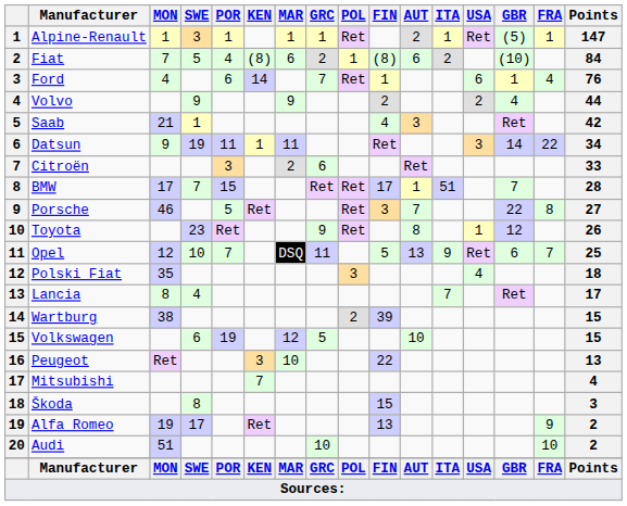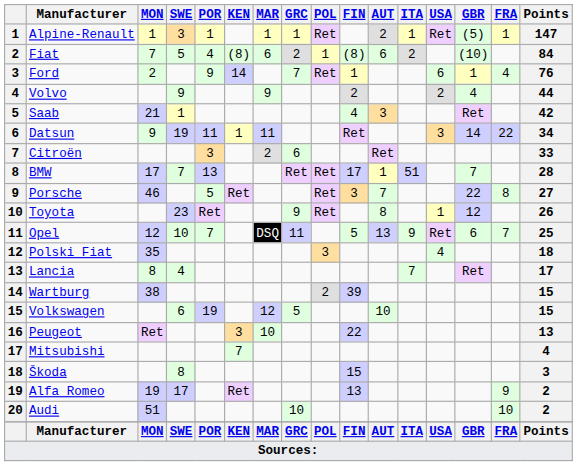 <table class="wikitable" style="text-align:center; font-size:85%;">
 <tr valign="top">
 <th valign="middle"></th>
 <th valign="middle">Manufacturer</th>
 <th><a href='#'>MON</a><br></th>
 <th><a href='#'>SWE</a><br></th>
 <th><a href='#'>POR</a><br></th>
 <th><a href='#'>KEN</a><br></th>
 <th><a href='#'>MAR</a><br></th>
 <th><a href='#'>GRC</a><br></th>
 <th><a href='#'>POL</a><br></th>
 <th><a href='#'>FIN</a><br></th>
 <th><a href='#'>AUT</a><br></th>
 <th><a href='#'>ITA</a><br></th>
 <th><a href='#'>USA</a><br></th>
 <th><a href='#'>GBR</a><br></th>
 <th><a href='#'>FRA</a><br></th>
 <th valign="middle">Points</th>
 </tr>
 <tr>
 <th>1</th>
 <td align=left> <a href='#'>Alpine-Renault</a></td>
 <td style="background:#ffffbf;">1</td>
 <td style="background:#ffdf9f;">3</td>
 <td style="background:#ffffbf;">1</td>
 <td></td>
 <td style="background:#ffffbf;">1</td>
 <td style="background:#ffffbf;">1</td>
 <td style="background:#efcfff;">Ret</td>
 <td></td>
 <td style="background:#dfdfdf;">2</td>
 <td style="background:#ffffbf;">1</td>
 <td style="background:#efcfff;">Ret</td>
 <td style="background:#dfffdf;">(5)</td>
 <td style="background:#ffffbf;">1</td>
 <th>147</th>
 </tr>
 <tr>
 <th>2</th>
 <td align=left> <a href='#'>Fiat</a></td>
 <td style="background:#dfffdf;">7</td>
 <td style="background:#dfffdf;">5</td>
 <td style="background:#dfffdf;">4</td>
 <td style="background:#dfffdf;">(8)</td>
 <td style="background:#dfffdf;">6</td>
 <td style="background:#dfdfdf;">2</td>
 <td style="background:#ffffbf;">1</td>
 <td style="background:#dfffdf;">(8)</td>
 <td style="background:#dfffdf;">6</td>
 <td style="background:#dfdfdf;">2</td>
 <td></td>
 <td style="background:#dfffdf;">(10)</td>
 <td></td>
 <th>84</th>
 </tr>
 <tr>
 <th>3</th>
 <td align=left> <a href='#'>Ford</a></td>
-<td style="background:#dfffdf;">4</td>
+<td style="background:#dfffdf;">2</td>
 <td></td>
-<td style="background:#dfffdf;">6</td>
+<td style="background:#dfffdf;">9</td>
 <td style="background:#cfcfff;">14</td>
 <td></td>
 <td style="background:#dfffdf;">7</td>
 <td style="background:#efcfff;">Ret</td>
 <td style="background:#ffffbf;">1</td>
 <td></td>
 <td></td>
 <td style="background:#dfffdf;">6</td>
 <td style="background:#ffffbf;">1</td>
 <td style="background:#dfffdf;">4</td>
 <th>76</th>
 </tr>
 <tr>
 <th>4</th>
 <td align=left> <a href='#'>Volvo</a></td>
 <td></td>
 <td style="background:#dfffdf;">9</td>
 <td></td>
 <td></td>
 <td style="background:#dfffdf;">9</td>
 <td></td>
 <td></td>
 <td style="background:#dfdfdf;">2</td>
 <td></td>
 <td></td>
 <td style="background:#dfdfdf;">2</td>
 <td style="background:#dfffdf;">4</td>
 <td></td>
 <th>44</th>
 </tr>
 <tr>
 <th>5</th>
 <td align=left> <a href='#'>Saab</a></td>
 <td style="background:#cfcfff;">21</td>
 <td style="background:#ffffbf;">1</td>
 <td></td>
 <td></td>
 <td></td>
 <td></td>
 <td></td>
 <td style="background:#dfffdf;">4</td>
 <td style="background:#ffdf9f;">3</td>
 <td></td>
 <td></td>
 <td style="background:#efcfff;">Ret</td>
 <td></td>
 <th>42</th>
 </tr>
 <tr>
 <th>6</th>
 <td align=left> <a href='#'>Datsun</a></td>
 <td style="background:#dfffdf;">9</td>
 <td style="background:#cfcfff;">19</td>
 <td style="background:#cfcfff;">11</td>
 <td style="background:#ffffbf;">1</td>
 <td style="background:#cfcfff;">11</td>
 <td></td>
 <td></td>
 <td style="background:#efcfff;">Ret</td>
 <td></td>
 <td></td>
 <td style="background:#ffdf9f;">3</td>
 <td style="background:#cfcfff;">14</td>
 <td style="background:#cfcfff;">22</td>
 <th>34</th>
 </tr>
 <tr>
 <th>7</th>
 <td align=left> <a href='#'>Citroën</a></td>
 <td></td>
 <td></td>
 <td style="background:#ffdf9f;">3</td>
 <td></td>
 <td style="background:#dfdfdf;">2</td>
 <td style="background:#dfffdf;">6</td>
 <td></td>
 <td></td>
 <td style="background:#efcfff;">Ret</td>
 <td></td>
 <td></td>
 <td></td>
 <td></td>
 <th>33</th>
 </tr>
 <tr>
 <th>8</th>
 <td align=left> <a href='#'>BMW</a></td>
 <td style="background:#cfcfff;">17</td>
 <td style="background:#dfffdf;">7</td>
-<td style="background:#cfcfff;">15</td>
+<td style="background:#cfcfff;">13</td>
 <td></td>
 <td></td>
 <td style="background:#efcfff;">Ret</td>
 <td style="background:#efcfff;">Ret</td>
 <td style="background:#cfcfff;">17</td>
 <td style="background:#ffffbf;">1</td>
 <td style="background:#cfcfff;">51</td>
 <td></td>
 <td style="background:#dfffdf;">7</td>
 <td></td>
 <th>28</th>
 </tr>
 <tr>
 <th>9</th>
 <td align=left> <a href='#'>Porsche</a></td>
 <td style="background:#cfcfff;">46</td>
 <td></td>
 <td style="background:#dfffdf;">5</td>
 <td style="background:#efcfff;">Ret</td>
 <td></td>
 <td></td>
 <td style="background:#efcfff;">Ret</td>
 <td style="background:#ffdf9f;">3</td>
 <td style="background:#dfffdf;">7</td>
 <td></td>
 <td></td>
 <td style="background:#cfcfff;">22</td>
 <td style="background:#dfffdf;">8</td>
 <th>27</th>
 </tr>
 <tr>
 <th>10</th>
 <td align=left> <a href='#'>Toyota</a></td>
 <td></td>
 <td style="background:#cfcfff;">23</td>
 <td style="background:#efcfff;">Ret</td>
 <td></td>
 <td></td>
 <td style="background:#dfffdf;">9</td>
 <td style="background:#efcfff;">Ret</td>
 <td></td>
 <td style="background:#dfffdf;">8</td>
 <td></td>
 <td style="background:#ffffbf;">1</td>
 <td style="background:#cfcfff;">12</td>
 <td></td>
 <th>26</th>
 </tr>
 <tr>
 <th>11</th>
 <td align=left> <a href='#'>Opel</a></td>
 <td style="background:#cfcfff;">12</td>
 <td style="background:#dfffdf;">10</td>
 <td style="background:#dfffdf;">7</td>
 <td></td>
 <td style="background:#000000; color:white">DSQ</td>
 <td style="background:#cfcfff;">11</td>
 <td></td>
 <td style="background:#dfffdf;">5</td>
 <td style="background:#cfcfff;">13</td>
 <td style="background:#dfffdf;">9</td>
 <td style="background:#efcfff;">Ret</td>
 <td style="background:#dfffdf;">6</td>
 <td style="background:#dfffdf;">7</td>
 <th>25</th>
 </tr>
 <tr>
 <th>12</th>
 <td align=left> <a href='#'>Polski Fiat</a></td>
 <td style="background:#cfcfff;">35</td>
 <td></td>
 <td></td>
 <td></td>
 <td></td>
 <td></td>
 <td style="background:#ffdf9f;">3</td>
 <td></td>
 <td></td>
 <td></td>
 <td style="background:#dfffdf;">4</td>
 <td></td>
 <td></td>
 <th>18</th>
 </tr>
 <tr>
 <th>13</th>
 <td align=left> <a href='#'>Lancia</a></td>
 <td style="background:#dfffdf;">8</td>
 <td style="background:#dfffdf;">4</td>
 <td></td>
 <td></td>
 <td></td>
 <td></td>
 <td></td>
 <td></td>
 <td></td>
 <td style="background:#dfffdf;">7</td>
 <td></td>
 <td style="background:#efcfff;">Ret</td>
 <td></td>
 <th>17</th>
 </tr>
 <tr>
 <th>14</th>
 <td align=left> <a href='#'>Wartburg</a></td>
 <td style="background:#cfcfff;">38</td>
 <td></td>
 <td></td>
 <td></td>
 <td></td>
 <td></td>
 <td style="background:#dfdfdf;">2</td>
 <td style="background:#cfcfff;">39</td>
 <td></td>
 <td></td>
 <td></td>
 <td></td>
 <td></td>
 <th>15</th>
 </tr>
 <tr>
 <th>15</th>
 <td align=left> <a href='#'>Volkswagen</a></td>
 <td></td>
 <td style="background:#dfffdf;">6</td>
 <td style="background:#cfcfff;">19</td>
 <td></td>
 <td style="background:#cfcfff;">12</td>
 <td style="background:#dfffdf;">5</td>
 <td></td>
 <td></td>
 <td style="background:#dfffdf;">10</td>
 <td></td>
 <td></td>
 <td></td>
 <td></td>
 <th>15</th>
 </tr>
 <tr>
 <th>16</th>
 <td align=left> <a href='#'>Peugeot</a></td>
 <td style="background:#efcfff;">Ret</td>
 <td></td>
 <td></td>
 <td style="background:#ffdf9f;">3</td>
 <td style="background:#dfffdf;">10</td>
 <td></td>
 <td></td>
 <td style="background:#cfcfff;">22</td>
 <td></td>
 <td></td>
 <td></td>
 <td></td>
 <td></td>
 <th>13</th>
 </tr>
 <tr>
 <th>17</th>
 <td align=left> <a href='#'>Mitsubishi</a></td>
 <td></td>
 <td></td>
 <td></td>
 <td style="background:#dfffdf;">7</td>
 <td></td>
 <td></td>
 <td></td>
 <td></td>
 <td></td>
 <td></td>
 <td></td>
 <td></td>
 <td></td>
 <th>4</th>
 </tr>
 <tr>
 <th>18</th>
 <td align=left> <a href='#'>Škoda</a></td>
 <td></td>
 <td style="background:#dfffdf;">8</td>
 <td></td>
 <td></td>
 <td></td>
 <td></td>
 <td></td>
 <td style="background:#cfcfff;">15</td>
 <td></td>
 <td></td>
 <td></td>
 <td></td>
 <td></td>
 <th>3</th>
 </tr>
 <tr>
 <th>19</th>
 <td align=left> <a href='#'>Alfa Romeo</a></td>
 <td style="background:#cfcfff;">19</td>
 <td style="background:#cfcfff;">17</td>
 <td></td>
 <td style="background:#efcfff;">Ret</td>
 <td></td>
 <td></td>
 <td></td>
 <td style="background:#cfcfff;">13</td>
 <td></td>
 <td></td>
 <td></td>
 <td></td>
 <td style="background:#dfffdf;">9</td>
 <th>2</th>
 </tr>
 <tr>
 <th>20</th>
 <td align=left> <a href='#'>Audi</a></td>
 <td style="background:#cfcfff;">51</td>
 <td></td>
 <td></td>
 <td></td>
 <td></td>
 <td style="background:#dfffdf;">10</td>
 <td></td>
 <td></td>
 <td></td>
 <td></td>
 <td></td>
 <td></td>
 <td style="background:#dfffdf;">10</td>
 <th>2</th>
 </tr>
 <tr>
 </tr>
 <tr valign="top">
 <th valign="middle"></th>
 <th valign="middle">Manufacturer</th>
 <th><a href='#'>MON</a><br></th>
 <th><a href='#'>SWE</a><br></th>
 <th><a href='#'>POR</a><br></th>
 <th><a href='#'>KEN</a><br></th>
 <th><a href='#'>MAR</a><br></th>
 <th><a href='#'>GRC</a><br></th>
 <th><a href='#'>POL</a><br></th>
 <th><a href='#'>FIN</a><br></th>
 <th><a href='#'>AUT</a><br></th>
 <th><a href='#'>ITA</a><br></th>
 <th><a href='#'>USA</a><br></th>
 <th><a href='#'>GBR</a><br></th>
 <th><a href='#'>FRA</a><br></th>
 <th valign="middle">Points</th>
 </tr>
 <tr>
 <td colspan="16" style="background-color:#EAECF0;text-align:center"><strong>Sources:</strong></td>
 </tr>
 </table>
